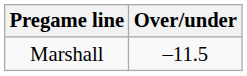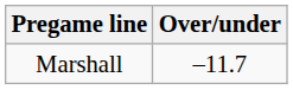 <table class="wikitable" style="margin-right: auto; margin-right: auto; border: none;">
 <tr align="center">
 <th style=>Pregame line</th>
 <th style=>Over/under</th>
 </tr>
 <tr align="center">
 <td>Marshall</td>
-<td>–11.5</td>
+<td>–11.7</td>
 </tr>
 </table>
